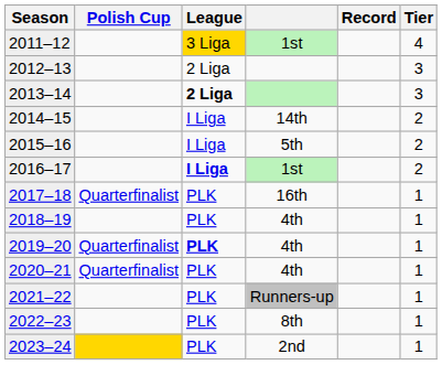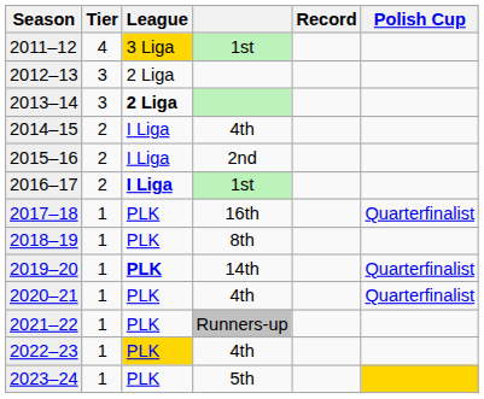 <table class="wikitable" style="font-size:85%;">
 <tr>
 <th>Season</th>
-<th><a href='#'>Polish Cup</a></th>
+<th>Tier</th>
 <th>League</th>
 <th></th>
 <th>Record</th>
-<th>Tier</th>
+<th><a href='#'>Polish Cup</a></th>
 </tr>
 <tr>
 <td bgcolor=#efefef>2011–12</td>
-<td></td>
+<td align=center>4</td>
 <td style="background: gold;">3 Liga</td>
 <td bgcolor=#BBF3BB align=center>1st</td>
 <td></td>
-<td align=center>4</td>
+<td></td>
 </tr>
 <tr>
 <td bgcolor=#efefef>2012–13</td>
-<td></td>
+<td align=center>3</td>
 <td>2 Liga</td>
 <td align=center></td>
 <td></td>
-<td align=center>3</td>
+<td></td>
 </tr>
 <tr>
 <td bgcolor=#efefef>2013–14</td>
-<td></td>
+<td align=center>3</td>
 <td><strong>2 Liga</strong></td>
 <td bgcolor=#BBF3BB align=center></td>
 <td></td>
-<td align=center>3</td>
+<td></td>
 </tr>
 <tr>
 <td bgcolor=#efefef>2014–15</td>
+<td align=center>2</td>
+<td><a href='#'>I Liga</a></td>
+<td align=center>4th</td>
 <td></td>
-<td><a href='#'>I Liga</a></td>
-<td align=center>14th</td>
 <td></td>
-<td align=center>2</td>
 </tr>
 <tr>
 <td bgcolor=#efefef>2015–16</td>
+<td align=center>2</td>
+<td><a href='#'>I Liga</a></td>
+<td align=center>2nd</td>
 <td></td>
-<td><a href='#'>I Liga</a></td>
-<td align=center>5th</td>
 <td></td>
-<td align=center>2</td>
 </tr>
 <tr>
 <td bgcolor=#efefef>2016–17</td>
-<td></td>
+<td align=center>2</td>
 <td><strong><a href='#'>I Liga</a></strong></td>
 <td bgcolor=#BBF3BB align=center>1st</td>
 <td></td>
-<td align=center>2</td>
+<td></td>
 </tr>
 <tr>
 <td bgcolor=#efefef><a href='#'>2017–18</a></td>
-<td><a href='#'>Quarterfinalist</a></td>
+<td align=center>1</td>
 <td><a href='#'>PLK</a></td>
 <td align=center>16th</td>
 <td></td>
-<td align=center>1</td>
+<td><a href='#'>Quarterfinalist</a></td>
 </tr>
 <tr>
 <td bgcolor=#efefef><a href='#'>2018–19</a></td>
+<td align=center>1</td>
+<td><a href='#'>PLK</a></td>
+<td align=center>8th</td>
 <td></td>
+<td></td>
+</tr>
+<tr>
+<td bgcolor=#efefef><a href='#'>2019–20</a></td>
+<td align=center>1</td>
+<td><strong><a href='#'>PLK</a></strong></td>
+<td align=center>14th</td>
+<td></td>
+<td><a href='#'>Quarterfinalist</a></td>
+</tr>
+<tr>
+<td bgcolor=#efefef><a href='#'>2020–21</a></td>
+<td align=center>1</td>
 <td><a href='#'>PLK</a></td>
 <td align=center>4th</td>
 <td></td>
-<td align=center>1</td>
-</tr>
-<tr>
-<td bgcolor=#efefef><a href='#'>2019–20</a></td>
 <td><a href='#'>Quarterfinalist</a></td>
-<td><strong><a href='#'>PLK</a></strong></td>
-<td align=center>4th</td>
-<td></td>
-<td align=center>1</td>
-</tr>
-<tr>
-<td bgcolor=#efefef><a href='#'>2020–21</a></td>
-<td><a href='#'>Quarterfinalist</a></td>
-<td><a href='#'>PLK</a></td>
-<td align=center>4th</td>
-<td></td>
-<td align=center>1</td>
 </tr>
 <tr>
 <td bgcolor=#efefef><a href='#'>2021–22</a></td>
-<td></td>
+<td align=center>1</td>
 <td><a href='#'>PLK</a></td>
 <td bgcolor=silver style="text-align:center;">Runners-up</td>
 <td></td>
-<td align=center>1</td>
+<td></td>
 </tr>
 <tr>
 <td bgcolor=#efefef><a href='#'>2022–23</a></td>
+<td align=center>1</td>
+<td style="background: gold;"><a href='#'>PLK</a></td>
+<td align=center>4th</td>
 <td></td>
-<td><a href='#'>PLK</a></td>
-<td align=center>8th</td>
 <td></td>
-<td align=center>1</td>
 </tr>
 <tr>
 <td bgcolor=#efefef><a href='#'>2023–24</a></td>
+<td align=center>1</td>
+<td><a href='#'>PLK</a></td>
+<td align=center>5th</td>
+<td></td>
 <td bgcolor=gold></td>
-<td><a href='#'>PLK</a></td>
-<td align=center>2nd</td>
-<td></td>
-<td align=center>1</td>
 </tr>
 </table>
